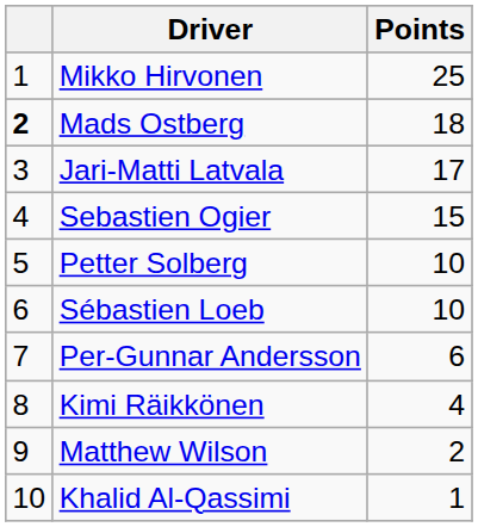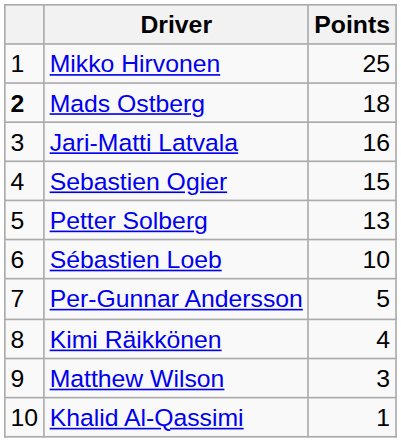 <table class="wikitable" style="font-size: 95%;">
 <tr>
 <th></th>
 <th>Driver</th>
 <th>Points</th>
 </tr>
 <tr>
 <td>1</td>
 <td> <a href='#'>Mikko Hirvonen</a></td>
 <td align="right">25</td>
 </tr>
 <tr>
 <td><strong>2</strong></td>
 <td> <a href='#'>Mads Ostberg</a></td>
 <td align="right">18</td>
 </tr>
 <tr>
 <td>3</td>
 <td> <a href='#'>Jari-Matti Latvala</a></td>
-<td align="right">17</td>
+<td align="right">16</td>
 </tr>
 <tr>
 <td>4</td>
 <td> <a href='#'>Sebastien Ogier</a></td>
 <td align="right">15</td>
 </tr>
 <tr>
 <td>5</td>
 <td> <a href='#'>Petter Solberg</a></td>
-<td align="right">10</td>
+<td align="right">13</td>
 </tr>
 <tr>
 <td>6</td>
 <td> <a href='#'>Sébastien Loeb</a></td>
 <td align="right">10</td>
 </tr>
 <tr>
 <td>7</td>
 <td> <a href='#'>Per-Gunnar Andersson</a></td>
-<td align="right">6</td>
+<td align="right">5</td>
 </tr>
 <tr>
 <td>8</td>
 <td> <a href='#'>Kimi Räikkönen</a></td>
 <td align="right">4</td>
 </tr>
 <tr>
 <td>9</td>
 <td> <a href='#'>Matthew Wilson</a></td>
-<td align="right">2</td>
+<td align="right">3</td>
 </tr>
 <tr>
 <td>10</td>
 <td> <a href='#'>Khalid Al-Qassimi</a></td>
 <td align="right">1</td>
 </tr>
 </table>
